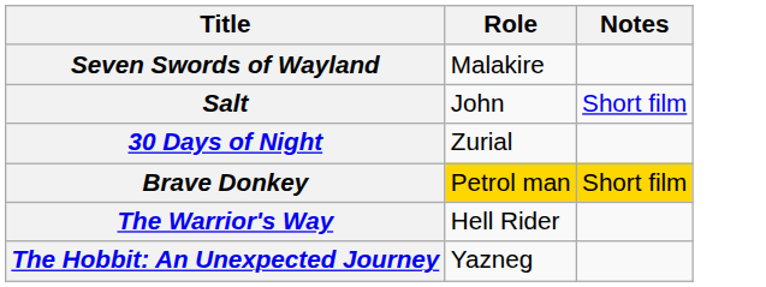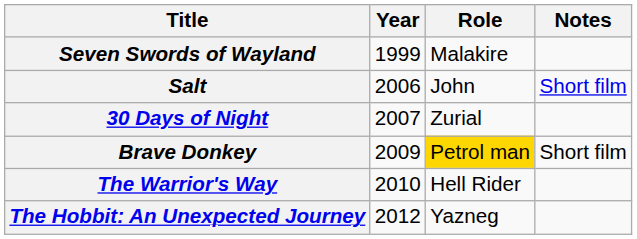 <table class="wikitable plainrowheaders sortable">
 <tr>
 <th scope="col">Title</th>
+<th scope="col">Year</th>
 <th scope="col">Role</th>
 <th scope="col" class="unsortable">Notes</th>
 </tr>
 <tr>
 <th scope=row><em>Seven Swords of Wayland</em></th>
+<td>1999</td>
 <td>Malakire</td>
 <td></td>
 </tr>
 <tr>
 <th scope=row><em>Salt</em></th>
+<td>2006</td>
 <td>John</td>
 <td><a href='#'>Short film</a></td>
 </tr>
 <tr>
 <th scope=row><em><a href='#'>30 Days of Night</a></em></th>
+<td>2007</td>
 <td>Zurial</td>
 <td></td>
 </tr>
 <tr>
 <th scope=row><em>Brave Donkey</em></th>
+<td>2009</td>
 <td style="background: gold;">Petrol man</td>
-<td style="background: gold;">Short film</td>
+<td>Short film</td>
 </tr>
 <tr>
 <th scope=row><em><a href='#'>The Warrior's Way</a></em></th>
+<td>2010</td>
 <td>Hell Rider</td>
 <td></td>
 </tr>
 <tr>
 <th scope=row><em><a href='#'>The Hobbit: An Unexpected Journey</a></em></th>
+<td>2012</td>
 <td>Yazneg</td>
 <td></td>
 </tr>
 </table>
